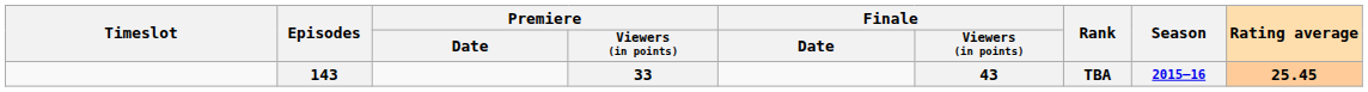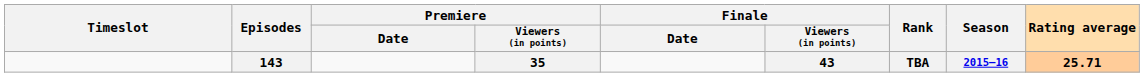 <table class="wikitable">
 <tr>
 <th style="width:20%;" rowspan=2>Timeslot</th>
 <th style="width:07%;" rowspan=2>Episodes</th>
 <th colspan=2>Premiere</th>
 <th colspan=2>Finale</th>
 <th style="width:05%;" rowspan=2>Rank</th>
 <th style="width:07%;" rowspan=2>Season</th>
 <th style="width:10%; background:#ffdead;" rowspan="2">Rating average</th>
 </tr>
 <tr>
 <th>Date</th>
 <th span style="width:11%; font-size:smaller; line-height:100%;">Viewers<br><small>(in points)</small></th>
 <th>Date</th>
 <th span style="width:11%; font-size:smaller; line-height:100%;">Viewers<br><small>(in points)</small></th>
 </tr>
 <tr>
 <td></td>
 <th>143</th>
 <td style="font-size:11px;line-height:110%"></td>
-<th>33</th>
+<th>35</th>
 <td style="font-size:11px;line-height:110%"></td>
 <th>43</th>
 <th>TBA</th>
 <th style="font-size:smaller"><a href='#'>2015–16</a></th>
-<th style="background:#fc9;">25.45</th>
+<th style="background:#fc9;">25.71</th>
 </tr>
 </table>
